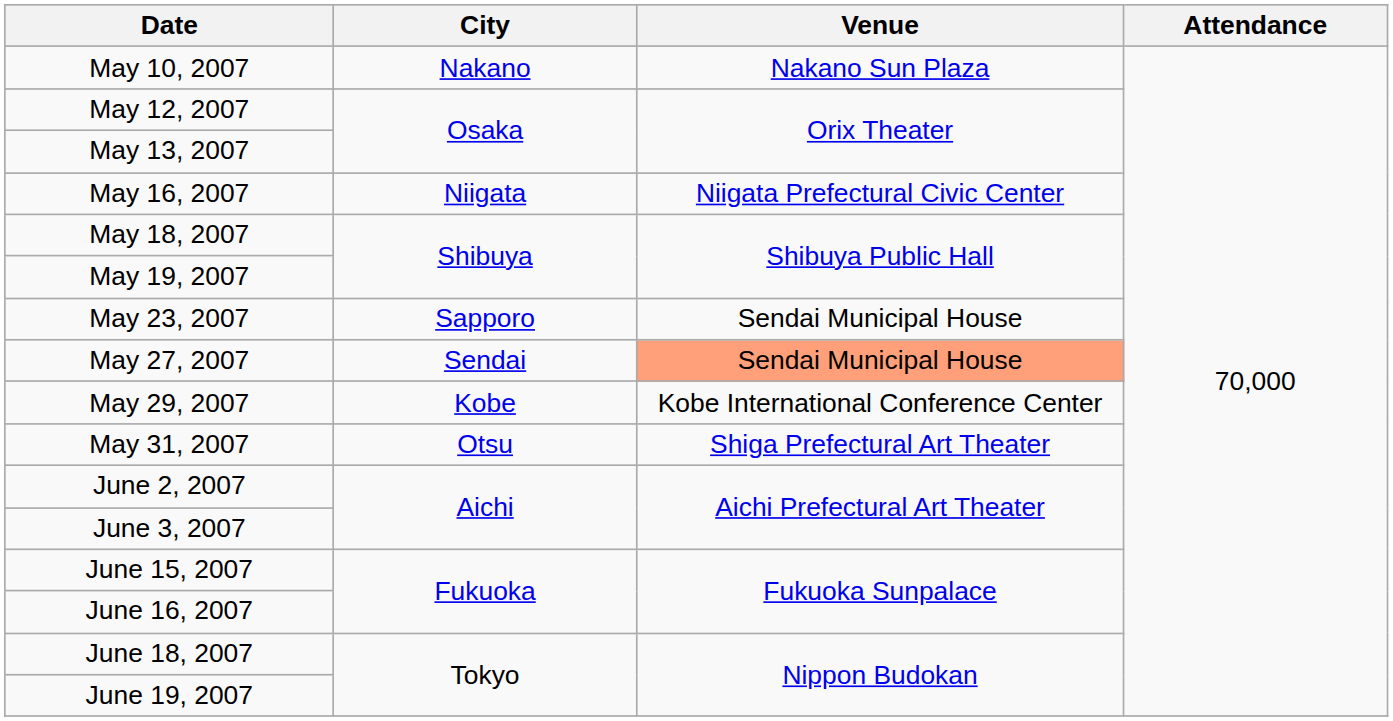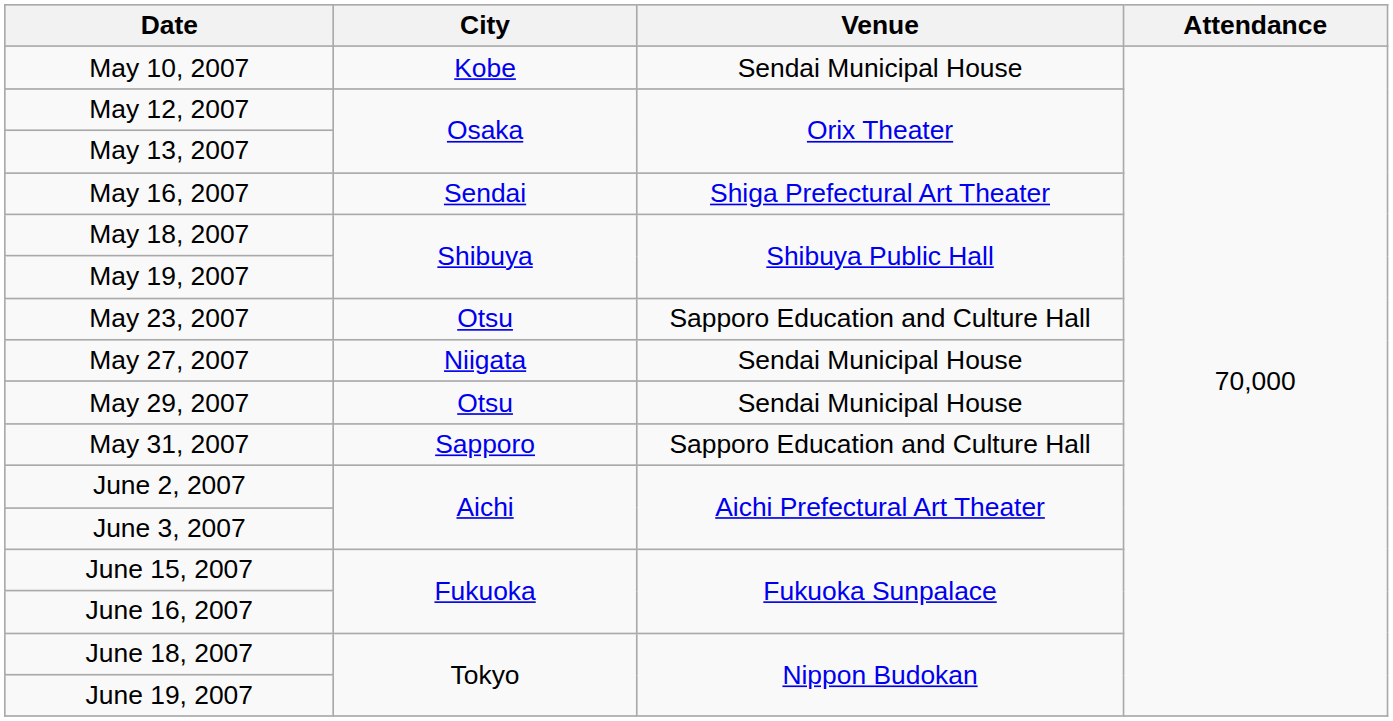 <table class="wikitable" style="text-align:center;">
 <tr>
 <th scope="col" style="width:12em;">Date</th>
 <th scope="col" style="width:11em;">City</th>
 <th scope="col" style="width:18em;">Venue</th>
 <th scope="col" style="width:9.5em;">Attendance</th>
 </tr>
 <tr>
 <td>May 10, 2007</td>
-<td align="center"><a href='#'>Nakano</a></td>
-<td><a href='#'>Nakano Sun Plaza</a></td>
+<td align="center"><a href='#'>Kobe</a></td>
+<td>Sendai Municipal House</td>
 <td rowspan="16">70,000</td>
 </tr>
 <tr>
 <td>May 12, 2007</td>
 <td rowspan="2" align="center"><a href='#'>Osaka</a></td>
 <td rowspan="2"><a href='#'>Orix Theater</a></td>
 </tr>
 <tr>
 <td>May 13, 2007</td>
 </tr>
 <tr>
 <td>May 16, 2007</td>
-<td align="center"><a href='#'>Niigata</a></td>
-<td><a href='#'>Niigata Prefectural Civic Center</a></td>
+<td align="center"><a href='#'>Sendai</a></td>
+<td><a href='#'>Shiga Prefectural Art Theater</a></td>
 </tr>
 <tr>
 <td>May 18, 2007</td>
 <td rowspan="2" align="center"><a href='#'>Shibuya</a></td>
 <td rowspan="2"><a href='#'>Shibuya Public Hall</a></td>
 </tr>
 <tr>
 <td>May 19, 2007</td>
 </tr>
 <tr>
 <td>May 23, 2007</td>
-<td align="center"><a href='#'>Sapporo</a></td>
+<td align="center"><a href='#'>Otsu</a></td>
+<td>Sapporo Education and Culture Hall</td>
+</tr>
+<tr>
+<td>May 27, 2007</td>
+<td align="center"><a href='#'>Niigata</a></td>
 <td>Sendai Municipal House</td>
 </tr>
 <tr>
-<td>May 27, 2007</td>
-<td align="center"><a href='#'>Sendai</a></td>
-<td style="background: lightsalmon;">Sendai Municipal House</td>
-</tr>
-<tr>
 <td>May 29, 2007</td>
-<td align="center"><a href='#'>Kobe</a></td>
-<td>Kobe International Conference Center</td>
+<td align="center"><a href='#'>Otsu</a></td>
+<td>Sendai Municipal House</td>
 </tr>
 <tr>
 <td>May 31, 2007</td>
-<td align="center"><a href='#'>Otsu</a></td>
-<td><a href='#'>Shiga Prefectural Art Theater</a></td>
+<td align="center"><a href='#'>Sapporo</a></td>
+<td>Sapporo Education and Culture Hall</td>
 </tr>
 <tr>
 <td>June 2, 2007</td>
 <td rowspan="2" align="center"><a href='#'>Aichi</a></td>
 <td rowspan="2"><a href='#'>Aichi Prefectural Art Theater</a></td>
 </tr>
 <tr>
 <td>June 3, 2007</td>
 </tr>
 <tr>
 <td>June 15, 2007</td>
 <td rowspan="2" align="center"><a href='#'>Fukuoka</a></td>
 <td rowspan="2"><a href='#'>Fukuoka Sunpalace</a></td>
 </tr>
 <tr>
 <td>June 16, 2007</td>
 </tr>
 <tr>
 <td>June 18, 2007</td>
 <td rowspan="2" align="center">Tokyo</td>
 <td rowspan="2"><a href='#'>Nippon Budokan</a></td>
 </tr>
 <tr>
 <td>June 19, 2007</td>
 </tr>
 </table>
